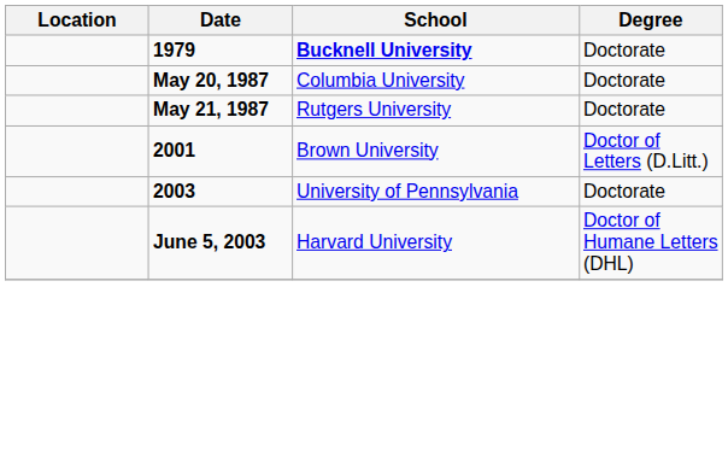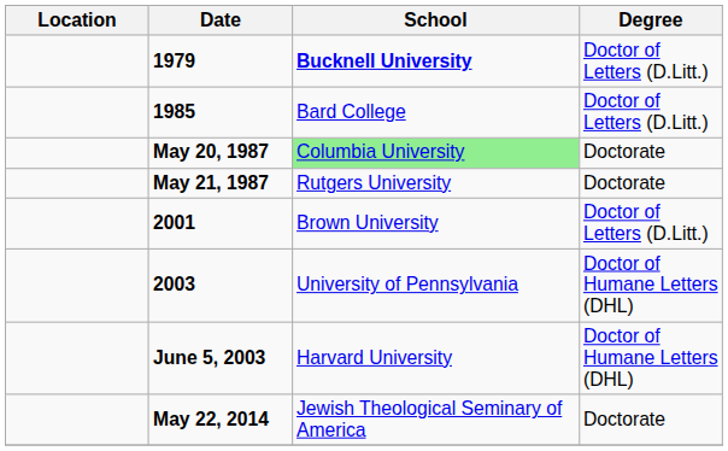 <table class="wikitable">
 <tr>
 <th style="width:20%;">Location</th>
 <th style="width:20%;">Date</th>
 <th style="width:40%;">School</th>
 <th style="width:20%;">Degree</th>
 </tr>
 <tr>
 <td></td>
 <td><strong>1979</strong></td>
 <td><strong><a href='#'>Bucknell University</a></strong></td>
-<td>Doctorate</td>
+<td><a href='#'>Doctor of Letters</a> (D.Litt.)</td>
+</tr>
+<tr>
+<td></td>
+<td><strong>1985</strong></td>
+<td><a href='#'>Bard College</a></td>
+<td><a href='#'>Doctor of Letters</a> (D.Litt.)</td>
 </tr>
 <tr>
 <td></td>
 <td><strong>May 20, 1987</strong></td>
-<td><a href='#'>Columbia University</a></td>
+<td style="background: lightgreen;"><a href='#'>Columbia University</a></td>
 <td>Doctorate</td>
 </tr>
 <tr>
 <td></td>
 <td><strong>May 21, 1987</strong></td>
 <td><a href='#'>Rutgers University</a></td>
 <td>Doctorate</td>
 </tr>
 <tr>
 <td></td>
 <td><strong>2001</strong></td>
 <td><a href='#'>Brown University</a></td>
 <td><a href='#'>Doctor of Letters</a> (D.Litt.)</td>
 </tr>
 <tr>
 <td></td>
 <td><strong>2003</strong></td>
 <td><a href='#'>University of Pennsylvania</a></td>
-<td>Doctorate</td>
+<td><a href='#'>Doctor of Humane Letters</a> (DHL)</td>
 </tr>
 <tr>
 <td></td>
 <td><strong>June 5, 2003</strong></td>
 <td><a href='#'>Harvard University</a></td>
 <td><a href='#'>Doctor of Humane Letters</a> (DHL)</td>
 </tr>
 <tr>
+<td></td>
+<td><strong>May 22, 2014</strong></td>
+<td><a href='#'>Jewish Theological Seminary of America</a></td>
+<td>Doctorate</td>
+</tr>
+<tr>
 </tr>
 </table>
